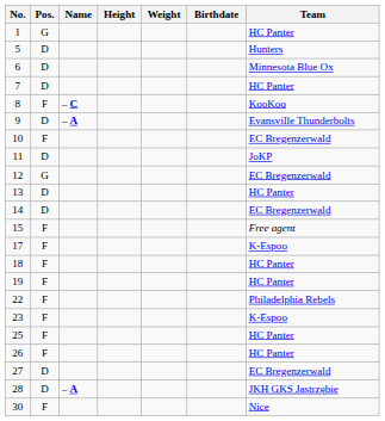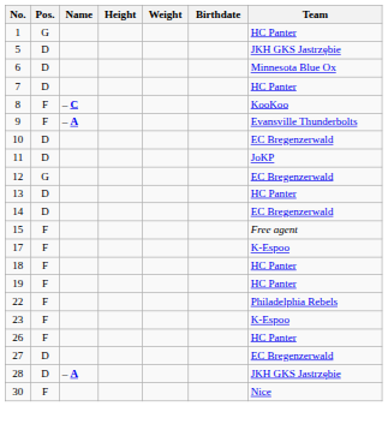 <table width="80%" class="wikitable sortable" style="font-size: 90%; text-align: center;">
 <tr>
 <th>No.</th>
 <th>Pos.</th>
 <th>Name</th>
 <th>Height</th>
 <th>Weight</th>
 <th>Birthdate</th>
 <th>Team</th>
 </tr>
 <tr>
 <td>1</td>
 <td>G</td>
 <td align=left></td>
 <td></td>
 <td></td>
 <td></td>
 <td align=left> <a href='#'>HC Panter</a></td>
 </tr>
 <tr>
 <td>5</td>
 <td>D</td>
 <td align=left></td>
 <td></td>
 <td></td>
 <td></td>
-<td align=left> <a href='#'>Hunters</a></td>
+<td align=left> <a href='#'>JKH GKS Jastrzębie</a></td>
 </tr>
 <tr>
 <td>6</td>
 <td>D</td>
 <td align=left></td>
 <td></td>
 <td></td>
 <td></td>
 <td align=left> <a href='#'>Minnesota Blue Ox</a></td>
 </tr>
 <tr>
 <td>7</td>
 <td>D</td>
 <td align=left></td>
 <td></td>
 <td></td>
 <td></td>
 <td align=left> <a href='#'>HC Panter</a></td>
 </tr>
 <tr>
 <td>8</td>
 <td>F</td>
 <td align=left> – <strong><a href='#'>C</a></strong></td>
 <td></td>
 <td></td>
 <td></td>
 <td align=left> <a href='#'>KooKoo</a></td>
 </tr>
 <tr>
 <td>9</td>
-<td>D</td>
+<td>F</td>
 <td align=left> – <strong><a href='#'>A</a></strong></td>
 <td></td>
 <td></td>
 <td></td>
 <td align=left> <a href='#'>Evansville Thunderbolts</a></td>
 </tr>
 <tr>
 <td>10</td>
-<td>F</td>
+<td>D</td>
 <td align=left></td>
 <td></td>
 <td></td>
 <td></td>
 <td align=left> <a href='#'>EC Bregenzerwald</a></td>
 </tr>
 <tr>
 <td>11</td>
 <td>D</td>
 <td align=left></td>
 <td></td>
 <td></td>
 <td></td>
 <td align=left> <a href='#'>JoKP</a></td>
 </tr>
 <tr>
 <td>12</td>
 <td>G</td>
 <td align=left></td>
 <td></td>
 <td></td>
 <td></td>
 <td align=left> <a href='#'>EC Bregenzerwald</a></td>
 </tr>
 <tr>
 <td>13</td>
 <td>D</td>
 <td align=left></td>
 <td></td>
 <td></td>
 <td></td>
 <td align=left> <a href='#'>HC Panter</a></td>
 </tr>
 <tr>
 <td>14</td>
 <td>D</td>
 <td align=left></td>
 <td></td>
 <td></td>
 <td></td>
 <td align=left> <a href='#'>EC Bregenzerwald</a></td>
 </tr>
 <tr>
 <td>15</td>
 <td>F</td>
 <td align=left></td>
 <td></td>
 <td></td>
 <td></td>
 <td align=left><em>Free agent</em></td>
 </tr>
 <tr>
 <td>17</td>
 <td>F</td>
 <td align=left></td>
 <td></td>
 <td></td>
 <td></td>
 <td align=left> <a href='#'>K-Espoo</a></td>
 </tr>
 <tr>
 <td>18</td>
 <td>F</td>
 <td align=left></td>
 <td></td>
 <td></td>
 <td></td>
 <td align=left> <a href='#'>HC Panter</a></td>
 </tr>
 <tr>
 <td>19</td>
 <td>F</td>
 <td align=left></td>
 <td></td>
 <td></td>
 <td></td>
 <td align=left> <a href='#'>HC Panter</a></td>
 </tr>
 <tr>
 <td>22</td>
 <td>F</td>
 <td align=left></td>
 <td></td>
 <td></td>
 <td></td>
 <td align=left> <a href='#'>Philadelphia Rebels</a></td>
 </tr>
 <tr>
 <td>23</td>
 <td>F</td>
 <td align=left></td>
 <td></td>
 <td></td>
 <td></td>
 <td align=left> <a href='#'>K-Espoo</a></td>
 </tr>
 <tr>
-<td>25</td>
-<td>F</td>
-<td align=left></td>
-<td></td>
-<td></td>
-<td></td>
-<td align=left> <a href='#'>HC Panter</a></td>
-</tr>
-<tr>
 <td>26</td>
 <td>F</td>
 <td align=left></td>
 <td></td>
 <td></td>
 <td></td>
 <td align=left> <a href='#'>HC Panter</a></td>
 </tr>
 <tr>
 <td>27</td>
 <td>D</td>
 <td align=left></td>
 <td></td>
 <td></td>
 <td></td>
 <td align=left> <a href='#'>EC Bregenzerwald</a></td>
 </tr>
 <tr>
 <td>28</td>
 <td>D</td>
 <td align=left> – <strong><a href='#'>A</a></strong></td>
 <td></td>
 <td></td>
 <td></td>
 <td align=left> <a href='#'>JKH GKS Jastrzębie</a></td>
 </tr>
 <tr>
 <td>30</td>
 <td>F</td>
 <td align=left></td>
 <td></td>
 <td></td>
 <td></td>
 <td align=left> <a href='#'>Nice</a></td>
 </tr>
 </table>
